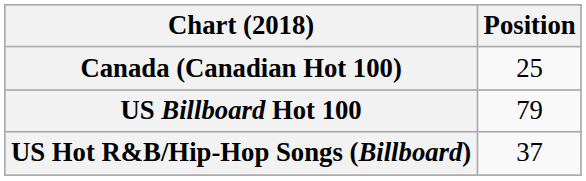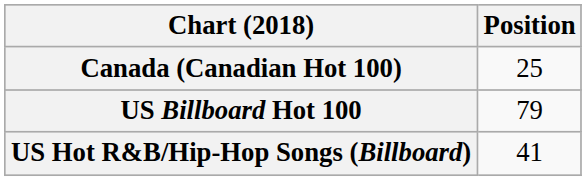 <table class="wikitable sortable plainrowheaders" style="text-align:center">
 <tr>
 <th scope="col">Chart (2018)</th>
 <th scope="col">Position</th>
 </tr>
 <tr>
 <th scope="row">Canada (Canadian Hot 100)</th>
 <td>25</td>
 </tr>
 <tr>
 <th scope="row">US <em>Billboard</em> Hot 100</th>
 <td>79</td>
 </tr>
 <tr>
 <th scope="row">US Hot R&B/Hip-Hop Songs (<em>Billboard</em>)</th>
-<td>37</td>
+<td>41</td>
 </tr>
 </table>
